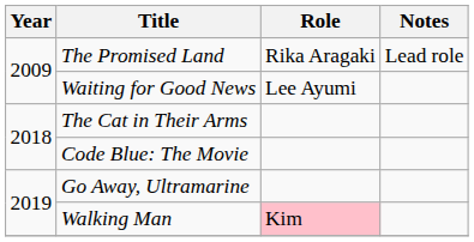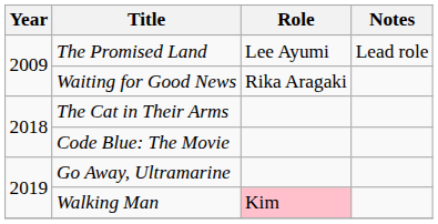 <table class="wikitable">
 <tr>
 <th>Year</th>
 <th>Title</th>
 <th>Role</th>
 <th>Notes</th>
 </tr>
 <tr>
 <td rowspan="2">2009</td>
 <td><em>The Promised Land</em></td>
-<td>Rika Aragaki</td>
+<td>Lee Ayumi</td>
 <td>Lead role</td>
 </tr>
 <tr>
 <td><em>Waiting for Good News</em></td>
-<td>Lee Ayumi</td>
+<td>Rika Aragaki</td>
 <td></td>
 </tr>
 <tr>
 <td rowspan="2">2018</td>
 <td><em>The Cat in Their Arms</em></td>
 <td></td>
 <td></td>
 </tr>
 <tr>
 <td><em>Code Blue: The Movie</em></td>
 <td></td>
 <td></td>
 </tr>
 <tr>
 <td rowspan="2">2019</td>
 <td><em>Go Away, Ultramarine</em></td>
 <td></td>
 <td></td>
 </tr>
 <tr>
 <td><em>Walking Man</em></td>
 <td style="background: pink;">Kim</td>
 <td></td>
 </tr>
 <tr>
 </tr>
 </table>
